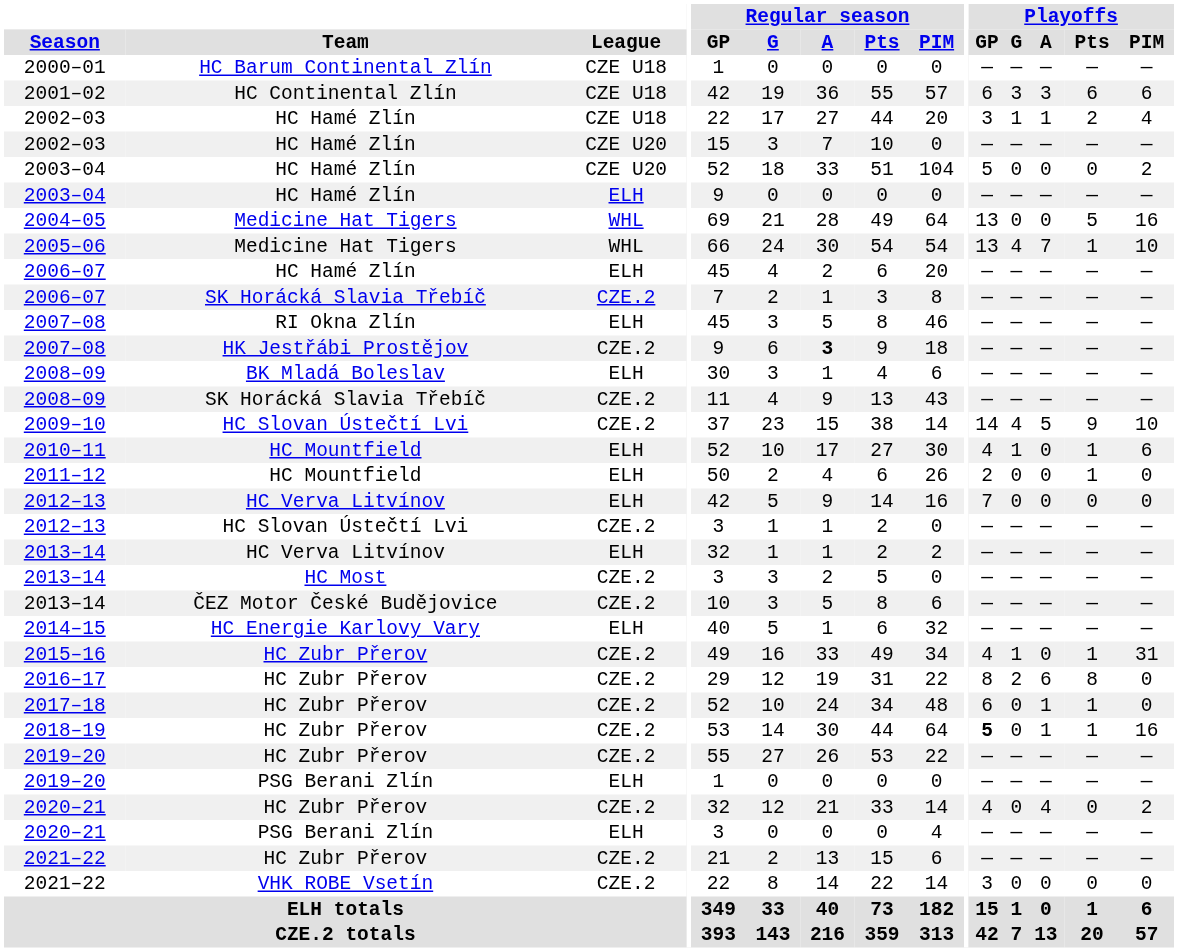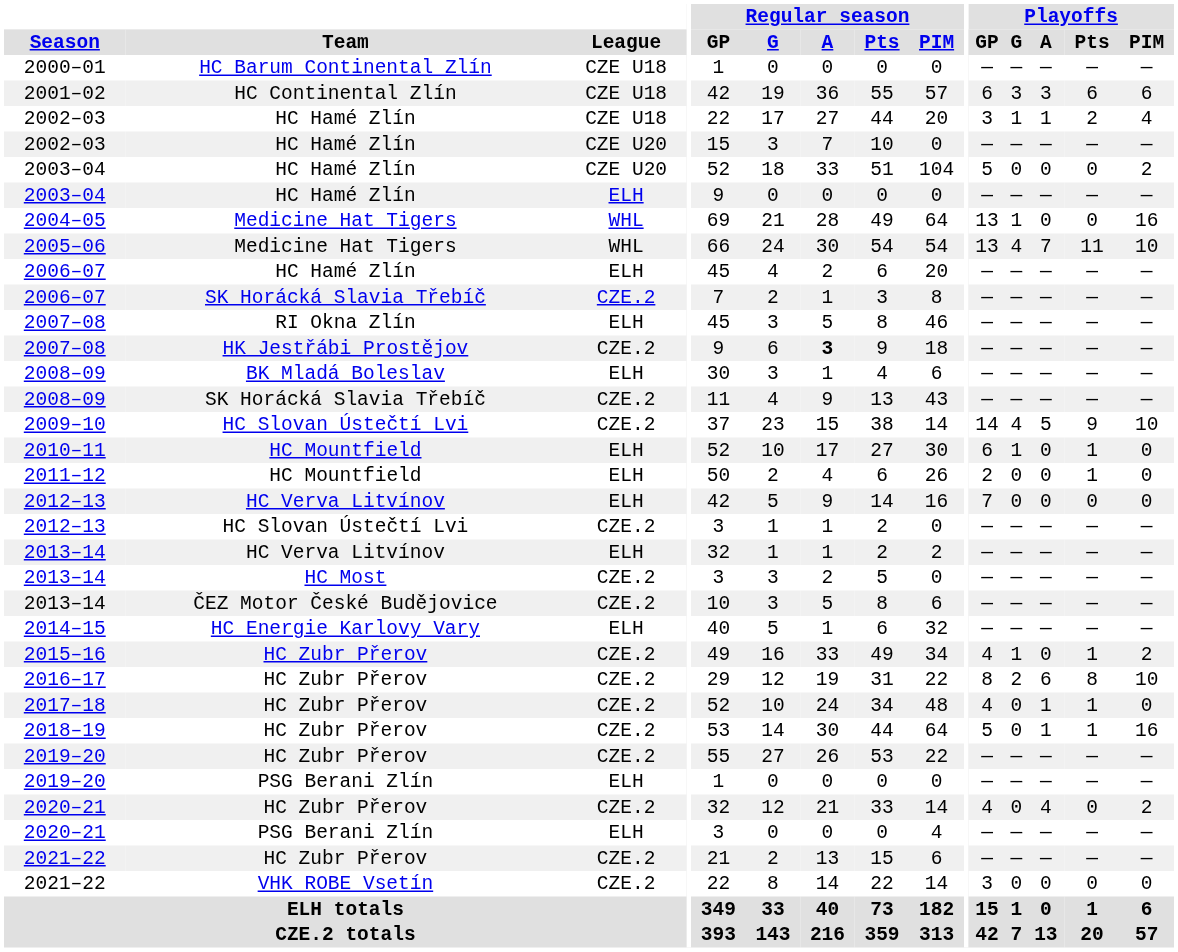 <table border="0" cellpadding="1" cellspacing="0" style="text-align:center; width:60em">
 <tr bgcolor="#e0e0e0">
 <th colspan="3" bgcolor="#ffffff"></th>
 <th rowspan="99" bgcolor="#ffffff"></th>
 <th colspan="5"><a href='#'>Regular season</a></th>
 <th rowspan="99" bgcolor="#ffffff"></th>
 <th colspan="5"><a href='#'>Playoffs</a></th>
 </tr>
 <tr bgcolor="#e0e0e0">
 <th><a href='#'>Season</a></th>
 <th>Team</th>
 <th>League</th>
 <th>GP</th>
 <th><a href='#'>G</a></th>
 <th><a href='#'>A</a></th>
 <th><a href='#'>Pts</a></th>
 <th><a href='#'>PIM</a></th>
 <th>GP</th>
 <th>G</th>
 <th>A</th>
 <th>Pts</th>
 <th>PIM</th>
 </tr>
 <tr>
 <td>2000–01</td>
 <td><a href='#'>HC Barum Continental Zlín</a></td>
 <td>CZE U18</td>
 <td>1</td>
 <td>0</td>
 <td>0</td>
 <td>0</td>
 <td>0</td>
 <td>—</td>
 <td>—</td>
 <td>—</td>
 <td>—</td>
 <td>—</td>
 </tr>
 <tr bgcolor="#f0f0f0">
 <td>2001–02</td>
 <td>HC Continental Zlín</td>
 <td>CZE U18</td>
 <td>42</td>
 <td>19</td>
 <td>36</td>
 <td>55</td>
 <td>57</td>
 <td>6</td>
 <td>3</td>
 <td>3</td>
 <td>6</td>
 <td>6</td>
 </tr>
 <tr>
 <td>2002–03</td>
 <td>HC Hamé Zlín</td>
 <td>CZE U18</td>
 <td>22</td>
 <td>17</td>
 <td>27</td>
 <td>44</td>
 <td>20</td>
 <td>3</td>
 <td>1</td>
 <td>1</td>
 <td>2</td>
 <td>4</td>
 </tr>
 <tr bgcolor="#f0f0f0">
 <td>2002–03</td>
 <td>HC Hamé Zlín</td>
 <td>CZE U20</td>
 <td>15</td>
 <td>3</td>
 <td>7</td>
 <td>10</td>
 <td>0</td>
 <td>—</td>
 <td>—</td>
 <td>—</td>
 <td>—</td>
 <td>—</td>
 </tr>
 <tr>
 <td>2003–04</td>
 <td>HC Hamé Zlín</td>
 <td>CZE U20</td>
 <td>52</td>
 <td>18</td>
 <td>33</td>
 <td>51</td>
 <td>104</td>
 <td>5</td>
 <td>0</td>
 <td>0</td>
 <td>0</td>
 <td>2</td>
 </tr>
 <tr bgcolor="#f0f0f0">
 <td><a href='#'>2003–04</a></td>
 <td>HC Hamé Zlín</td>
 <td><a href='#'>ELH</a></td>
 <td>9</td>
 <td>0</td>
 <td>0</td>
 <td>0</td>
 <td>0</td>
 <td>—</td>
 <td>—</td>
 <td>—</td>
 <td>—</td>
 <td>—</td>
 </tr>
 <tr>
 <td><a href='#'>2004–05</a></td>
 <td><a href='#'>Medicine Hat Tigers</a></td>
 <td><a href='#'>WHL</a></td>
 <td>69</td>
 <td>21</td>
 <td>28</td>
 <td>49</td>
 <td>64</td>
 <td>13</td>
+<td>1</td>
 <td>0</td>
 <td>0</td>
-<td>5</td>
 <td>16</td>
 </tr>
 <tr bgcolor="#f0f0f0">
 <td><a href='#'>2005–06</a></td>
 <td>Medicine Hat Tigers</td>
 <td>WHL</td>
 <td>66</td>
 <td>24</td>
 <td>30</td>
 <td>54</td>
 <td>54</td>
 <td>13</td>
 <td>4</td>
 <td>7</td>
-<td>1</td>
+<td>11</td>
 <td>10</td>
 </tr>
 <tr>
 <td><a href='#'>2006–07</a></td>
 <td>HC Hamé Zlín</td>
 <td>ELH</td>
 <td>45</td>
 <td>4</td>
 <td>2</td>
 <td>6</td>
 <td>20</td>
 <td>—</td>
 <td>—</td>
 <td>—</td>
 <td>—</td>
 <td>—</td>
 </tr>
 <tr bgcolor="#f0f0f0">
 <td><a href='#'>2006–07</a></td>
 <td><a href='#'>SK Horácká Slavia Třebíč</a></td>
 <td><a href='#'>CZE.2</a></td>
 <td>7</td>
 <td>2</td>
 <td>1</td>
 <td>3</td>
 <td>8</td>
 <td>—</td>
 <td>—</td>
 <td>—</td>
 <td>—</td>
 <td>—</td>
 </tr>
 <tr>
 <td><a href='#'>2007–08</a></td>
 <td>RI Okna Zlín</td>
 <td>ELH</td>
 <td>45</td>
 <td>3</td>
 <td>5</td>
 <td>8</td>
 <td>46</td>
 <td>—</td>
 <td>—</td>
 <td>—</td>
 <td>—</td>
 <td>—</td>
 </tr>
 <tr bgcolor="#f0f0f0">
 <td><a href='#'>2007–08</a></td>
 <td><a href='#'>HK Jestřábi Prostějov</a></td>
 <td>CZE.2</td>
 <td>9</td>
 <td>6</td>
 <td><strong>3</strong></td>
 <td>9</td>
 <td>18</td>
 <td>—</td>
 <td>—</td>
 <td>—</td>
 <td>—</td>
 <td>—</td>
 </tr>
 <tr>
 <td><a href='#'>2008–09</a></td>
 <td><a href='#'>BK Mladá Boleslav</a></td>
 <td>ELH</td>
 <td>30</td>
 <td>3</td>
 <td>1</td>
 <td>4</td>
 <td>6</td>
 <td>—</td>
 <td>—</td>
 <td>—</td>
 <td>—</td>
 <td>—</td>
 </tr>
 <tr bgcolor="#f0f0f0">
 <td><a href='#'>2008–09</a></td>
 <td>SK Horácká Slavia Třebíč</td>
 <td>CZE.2</td>
 <td>11</td>
 <td>4</td>
 <td>9</td>
 <td>13</td>
 <td>43</td>
 <td>—</td>
 <td>—</td>
 <td>—</td>
 <td>—</td>
 <td>—</td>
 </tr>
 <tr>
 <td><a href='#'>2009–10</a></td>
 <td><a href='#'>HC Slovan Ústečtí Lvi</a></td>
 <td>CZE.2</td>
 <td>37</td>
 <td>23</td>
 <td>15</td>
 <td>38</td>
 <td>14</td>
 <td>14</td>
 <td>4</td>
 <td>5</td>
 <td>9</td>
 <td>10</td>
 </tr>
 <tr bgcolor="#f0f0f0">
 <td><a href='#'>2010–11</a></td>
 <td><a href='#'>HC Mountfield</a></td>
 <td>ELH</td>
 <td>52</td>
 <td>10</td>
 <td>17</td>
 <td>27</td>
 <td>30</td>
-<td>4</td>
+<td>6</td>
 <td>1</td>
 <td>0</td>
 <td>1</td>
-<td>6</td>
+<td>0</td>
 </tr>
 <tr>
 <td><a href='#'>2011–12</a></td>
 <td>HC Mountfield</td>
 <td>ELH</td>
 <td>50</td>
 <td>2</td>
 <td>4</td>
 <td>6</td>
 <td>26</td>
 <td>2</td>
 <td>0</td>
 <td>0</td>
 <td>1</td>
 <td>0</td>
 </tr>
 <tr bgcolor="#f0f0f0">
 <td><a href='#'>2012–13</a></td>
 <td><a href='#'>HC Verva Litvínov</a></td>
 <td>ELH</td>
 <td>42</td>
 <td>5</td>
 <td>9</td>
 <td>14</td>
 <td>16</td>
 <td>7</td>
 <td>0</td>
 <td>0</td>
 <td>0</td>
 <td>0</td>
 </tr>
 <tr>
 <td><a href='#'>2012–13</a></td>
 <td>HC Slovan Ústečtí Lvi</td>
 <td>CZE.2</td>
 <td>3</td>
 <td>1</td>
 <td>1</td>
 <td>2</td>
 <td>0</td>
 <td>—</td>
 <td>—</td>
 <td>—</td>
 <td>—</td>
 <td>—</td>
 </tr>
 <tr bgcolor="#f0f0f0">
 <td><a href='#'>2013–14</a></td>
 <td>HC Verva Litvínov</td>
 <td>ELH</td>
 <td>32</td>
 <td>1</td>
 <td>1</td>
 <td>2</td>
 <td>2</td>
 <td>—</td>
 <td>—</td>
 <td>—</td>
 <td>—</td>
 <td>—</td>
 </tr>
 <tr>
 <td><a href='#'>2013–14</a></td>
 <td><a href='#'>HC Most</a></td>
 <td>CZE.2</td>
 <td>3</td>
 <td>3</td>
 <td>2</td>
 <td>5</td>
 <td>0</td>
 <td>—</td>
 <td>—</td>
 <td>—</td>
 <td>—</td>
 <td>—</td>
 </tr>
 <tr bgcolor="#f0f0f0">
 <td>2013–14</td>
 <td>ČEZ Motor České Budějovice</td>
 <td>CZE.2</td>
 <td>10</td>
 <td>3</td>
 <td>5</td>
 <td>8</td>
 <td>6</td>
 <td>—</td>
 <td>—</td>
 <td>—</td>
 <td>—</td>
 <td>—</td>
 </tr>
 <tr>
 <td><a href='#'>2014–15</a></td>
 <td><a href='#'>HC Energie Karlovy Vary</a></td>
 <td>ELH</td>
 <td>40</td>
 <td>5</td>
 <td>1</td>
 <td>6</td>
 <td>32</td>
 <td>—</td>
 <td>—</td>
 <td>—</td>
 <td>—</td>
 <td>—</td>
 </tr>
 <tr bgcolor="#f0f0f0">
 <td><a href='#'>2015–16</a></td>
 <td><a href='#'>HC Zubr Přerov</a></td>
 <td>CZE.2</td>
 <td>49</td>
 <td>16</td>
 <td>33</td>
 <td>49</td>
 <td>34</td>
 <td>4</td>
 <td>1</td>
 <td>0</td>
 <td>1</td>
-<td>31</td>
+<td>2</td>
 </tr>
 <tr>
 <td><a href='#'>2016–17</a></td>
 <td>HC Zubr Přerov</td>
 <td>CZE.2</td>
 <td>29</td>
 <td>12</td>
 <td>19</td>
 <td>31</td>
 <td>22</td>
 <td>8</td>
 <td>2</td>
 <td>6</td>
 <td>8</td>
-<td>0</td>
+<td>10</td>
 </tr>
 <tr bgcolor="#f0f0f0">
 <td><a href='#'>2017–18</a></td>
 <td>HC Zubr Přerov</td>
 <td>CZE.2</td>
 <td>52</td>
 <td>10</td>
 <td>24</td>
 <td>34</td>
 <td>48</td>
-<td>6</td>
+<td>4</td>
 <td>0</td>
 <td>1</td>
 <td>1</td>
 <td>0</td>
 </tr>
 <tr>
 <td><a href='#'>2018–19</a></td>
 <td>HC Zubr Přerov</td>
 <td>CZE.2</td>
 <td>53</td>
 <td>14</td>
 <td>30</td>
 <td>44</td>
 <td>64</td>
-<td><strong>5</strong></td>
+<td>5</td>
 <td>0</td>
 <td>1</td>
 <td>1</td>
 <td>16</td>
 </tr>
 <tr bgcolor="#f0f0f0">
 <td><a href='#'>2019–20</a></td>
 <td>HC Zubr Přerov</td>
 <td>CZE.2</td>
 <td>55</td>
 <td>27</td>
 <td>26</td>
 <td>53</td>
 <td>22</td>
 <td>—</td>
 <td>—</td>
 <td>—</td>
 <td>—</td>
 <td>—</td>
 </tr>
 <tr>
 <td><a href='#'>2019–20</a></td>
 <td>PSG Berani Zlín</td>
 <td>ELH</td>
 <td>1</td>
 <td>0</td>
 <td>0</td>
 <td>0</td>
 <td>0</td>
 <td>—</td>
 <td>—</td>
 <td>—</td>
 <td>—</td>
 <td>—</td>
 </tr>
 <tr bgcolor="#f0f0f0">
 <td><a href='#'>2020–21</a></td>
 <td>HC Zubr Přerov</td>
 <td>CZE.2</td>
 <td>32</td>
 <td>12</td>
 <td>21</td>
 <td>33</td>
 <td>14</td>
 <td>4</td>
 <td>0</td>
 <td>4</td>
 <td>0</td>
 <td>2</td>
 </tr>
 <tr>
 <td><a href='#'>2020–21</a></td>
 <td>PSG Berani Zlín</td>
 <td>ELH</td>
 <td>3</td>
 <td>0</td>
 <td>0</td>
 <td>0</td>
 <td>4</td>
 <td>—</td>
 <td>—</td>
 <td>—</td>
 <td>—</td>
 <td>—</td>
 </tr>
 <tr bgcolor="#f0f0f0">
 <td><a href='#'>2021–22</a></td>
 <td>HC Zubr Přerov</td>
 <td>CZE.2</td>
 <td>21</td>
 <td>2</td>
 <td>13</td>
 <td>15</td>
 <td>6</td>
 <td>—</td>
 <td>—</td>
 <td>—</td>
 <td>—</td>
 <td>—</td>
 </tr>
 <tr>
 <td>2021–22</td>
 <td><a href='#'>VHK ROBE Vsetín</a></td>
 <td>CZE.2</td>
 <td>22</td>
 <td>8</td>
 <td>14</td>
 <td>22</td>
 <td>14</td>
 <td>3</td>
 <td>0</td>
 <td>0</td>
 <td>0</td>
 <td>0</td>
 </tr>
 <tr bgcolor="#e0e0e0">
 <th colspan="3">ELH totals</th>
 <th>349</th>
 <th>33</th>
 <th>40</th>
 <th>73</th>
 <th>182</th>
 <th>15</th>
 <th>1</th>
 <th>0</th>
 <th>1</th>
 <th>6</th>
 </tr>
 <tr bgcolor="#e0e0e0">
 <th colspan="3">CZE.2 totals</th>
 <th>393</th>
 <th>143</th>
 <th>216</th>
 <th>359</th>
 <th>313</th>
 <th>42</th>
 <th>7</th>
 <th>13</th>
 <th>20</th>
 <th>57</th>
 </tr>
 </table>
